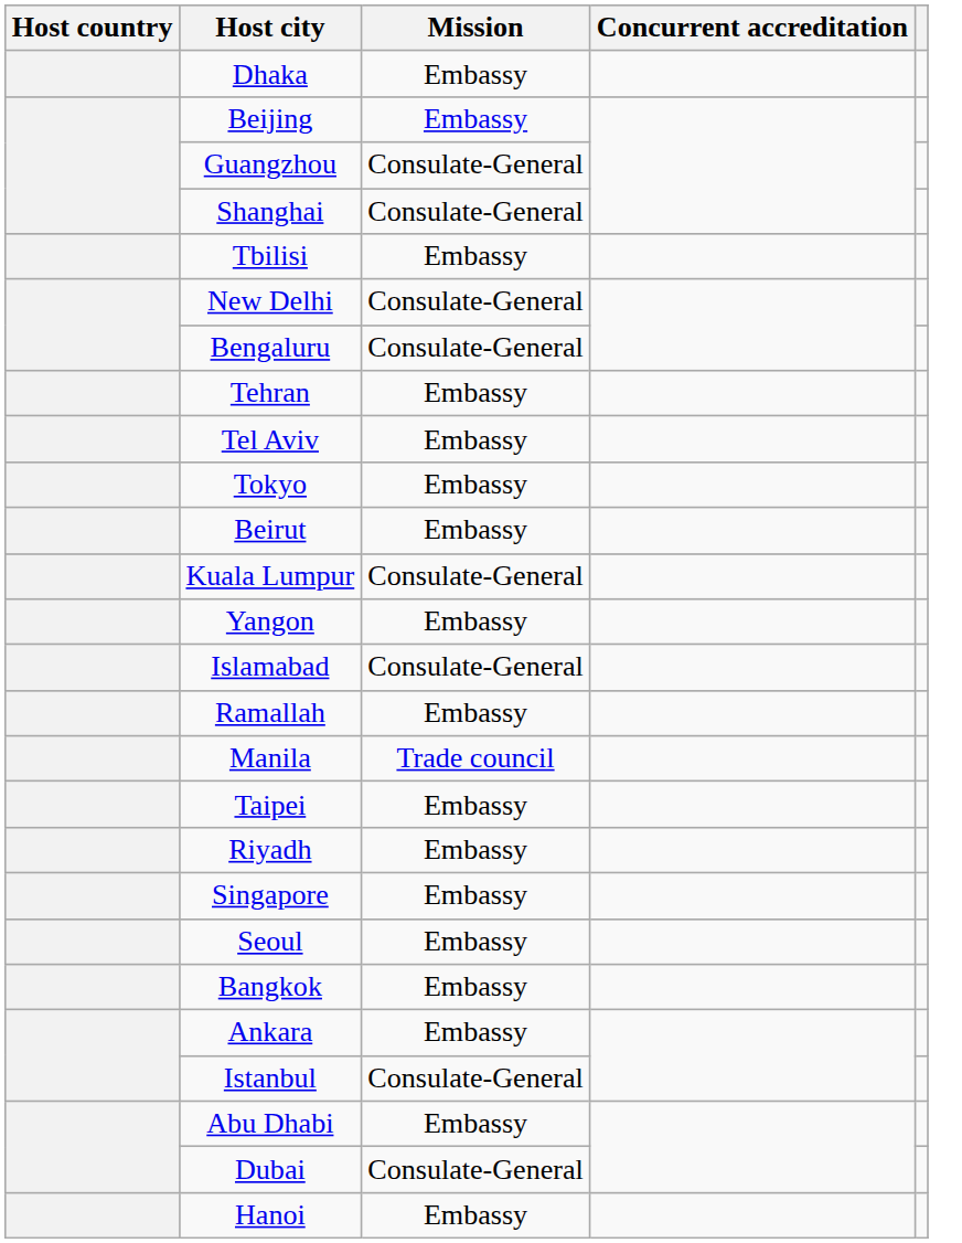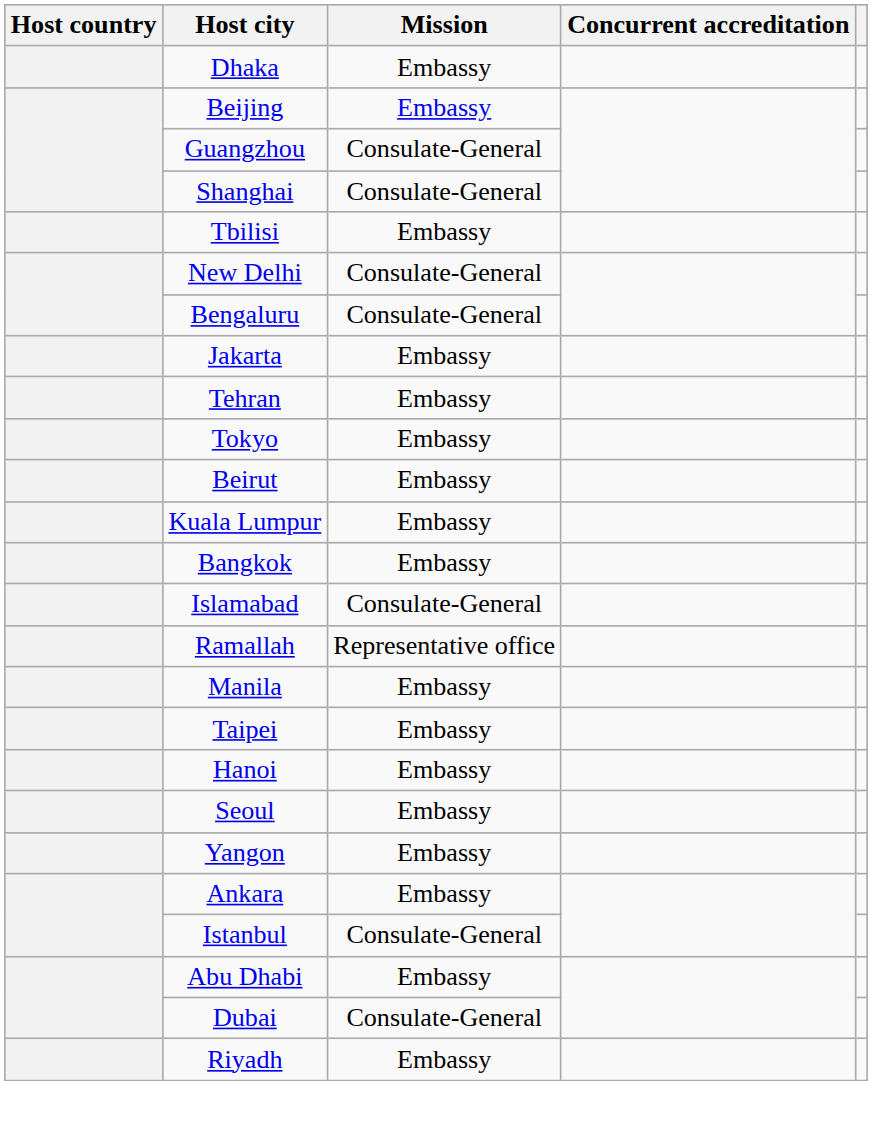 <table class="wikitable plainrowheaders" style="text-align:center;">
 <tr>
 <th scope="col">Host country</th>
 <th scope="col">Host city</th>
 <th scope="col">Mission</th>
 <th scope="col">Concurrent accreditation</th>
 <th scope="col"></th>
 </tr>
 <tr>
 <th scope="row"></th>
 <td><a href='#'>Dhaka</a></td>
 <td>Embassy</td>
 <td></td>
 <td></td>
 </tr>
 <tr>
 <th scope="row" rowspan="3"></th>
 <td><a href='#'>Beijing</a></td>
 <td><a href='#'>Embassy</a></td>
 <td rowspan="3"></td>
 <td></td>
 </tr>
 <tr>
 <td><a href='#'>Guangzhou</a></td>
 <td>Consulate-General</td>
 <td></td>
 </tr>
 <tr>
 <td><a href='#'>Shanghai</a></td>
 <td>Consulate-General</td>
 <td></td>
 </tr>
 <tr>
 <th scope="row"></th>
 <td><a href='#'>Tbilisi</a></td>
 <td>Embassy</td>
 <td></td>
 <td></td>
 </tr>
 <tr>
 <th scope="row" rowspan="2"></th>
 <td><a href='#'>New Delhi</a></td>
 <td>Consulate-General</td>
 <td rowspan="2"></td>
 <td></td>
 </tr>
 <tr>
 <td><a href='#'>Bengaluru</a></td>
 <td>Consulate-General</td>
 <td></td>
 </tr>
 <tr>
 <th scope="row"></th>
-<td><a href='#'>Tehran</a></td>
+<td><a href='#'>Jakarta</a></td>
 <td>Embassy</td>
 <td></td>
 <td></td>
 </tr>
 <tr>
 <th scope="row"></th>
-<td><a href='#'>Tel Aviv</a></td>
+<td><a href='#'>Tehran</a></td>
 <td>Embassy</td>
 <td></td>
 <td></td>
 </tr>
 <tr>
 <th scope="row"></th>
 <td><a href='#'>Tokyo</a></td>
 <td>Embassy</td>
 <td></td>
 <td></td>
 </tr>
 <tr>
 <th scope="row"></th>
 <td><a href='#'>Beirut</a></td>
 <td>Embassy</td>
 <td></td>
 <td></td>
 </tr>
 <tr>
 <th scope="row"></th>
 <td><a href='#'>Kuala Lumpur</a></td>
-<td>Consulate-General</td>
+<td>Embassy</td>
 <td></td>
 <td></td>
 </tr>
 <tr>
 <th scope="row"></th>
-<td><a href='#'>Yangon</a></td>
+<td><a href='#'>Bangkok</a></td>
 <td>Embassy</td>
 <td></td>
 <td></td>
 </tr>
 <tr>
 <th scope="row"></th>
 <td><a href='#'>Islamabad</a></td>
 <td>Consulate-General</td>
 <td></td>
 <td></td>
 </tr>
 <tr>
 <th scope="row"></th>
 <td><a href='#'>Ramallah</a></td>
-<td>Embassy</td>
+<td>Representative office</td>
 <td></td>
 <td></td>
 </tr>
 <tr>
 <th scope="row"></th>
 <td><a href='#'>Manila</a></td>
-<td><a href='#'>Trade council</a></td>
+<td>Embassy</td>
 <td></td>
 <td></td>
 </tr>
 <tr>
 <th scope="row"></th>
 <td><a href='#'>Taipei</a></td>
 <td>Embassy</td>
 <td></td>
 <td></td>
 </tr>
 <tr>
 <th scope="row"></th>
-<td><a href='#'>Riyadh</a></td>
-<td>Embassy</td>
-<td></td>
-<td></td>
-</tr>
-<tr>
-<th scope="row"></th>
-<td><a href='#'>Singapore</a></td>
+<td><a href='#'>Hanoi</a></td>
 <td>Embassy</td>
 <td></td>
 <td></td>
 </tr>
 <tr>
 <th scope="row"></th>
 <td><a href='#'>Seoul</a></td>
 <td>Embassy</td>
 <td></td>
 <td></td>
 </tr>
 <tr>
 <th scope="row"></th>
-<td><a href='#'>Bangkok</a></td>
+<td><a href='#'>Yangon</a></td>
 <td>Embassy</td>
 <td></td>
 <td></td>
 </tr>
 <tr>
 <th scope="row" rowspan="2"></th>
 <td><a href='#'>Ankara</a></td>
 <td>Embassy</td>
 <td rowspan="2"></td>
 <td></td>
 </tr>
 <tr>
 <td><a href='#'>Istanbul</a></td>
 <td>Consulate-General</td>
 <td></td>
 </tr>
 <tr>
 <th scope="row" rowspan="2"></th>
 <td><a href='#'>Abu Dhabi</a></td>
 <td>Embassy</td>
 <td rowspan="2"></td>
 <td></td>
 </tr>
 <tr>
 <td><a href='#'>Dubai</a></td>
 <td>Consulate-General</td>
 <td></td>
 </tr>
 <tr>
 <th scope="row"></th>
-<td><a href='#'>Hanoi</a></td>
+<td><a href='#'>Riyadh</a></td>
 <td>Embassy</td>
 <td></td>
 <td></td>
 </tr>
 </table>
